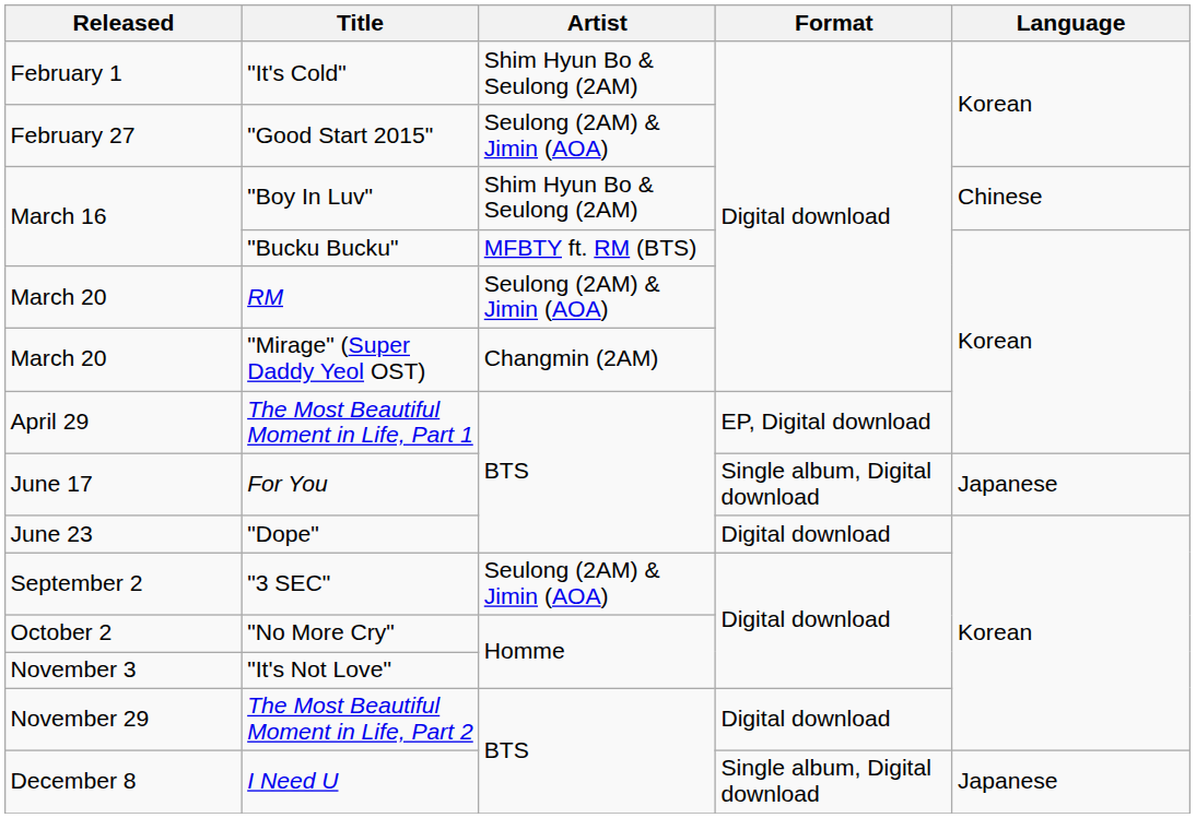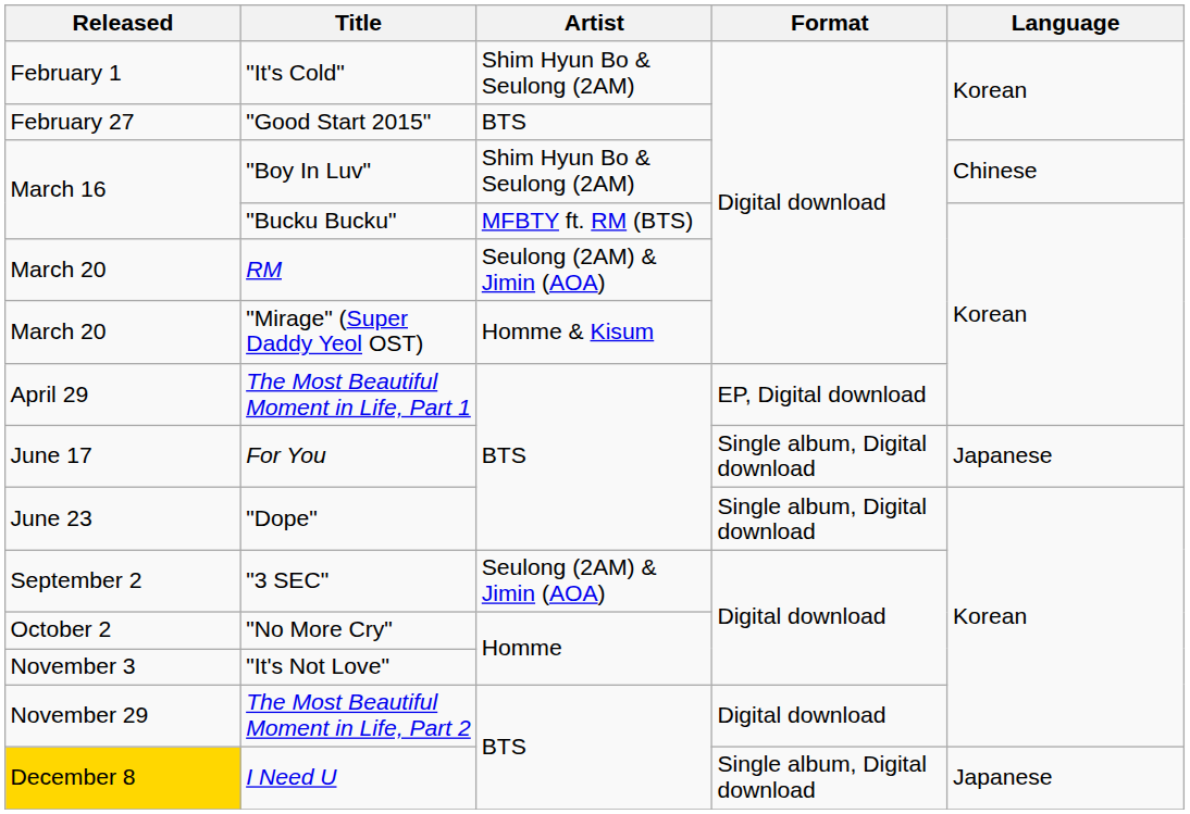 <table class="wikitable sortable" align="left center" style="width:65%;">
 <tr>
 <th style="width:20%;">Released</th>
 <th style="width:20%;">Title</th>
 <th style="width:20%;">Artist</th>
 <th style="width:20%;">Format</th>
 <th style="width:20%;">Language</th>
 </tr>
 <tr>
 <td rowspan="1">February 1</td>
 <td>"It's Cold"</td>
 <td>Shim Hyun Bo & Seulong (2AM)</td>
 <td rowspan="6">Digital download</td>
 <td rowspan="2">Korean</td>
 </tr>
 <tr>
 <td rowspan="1">February 27</td>
 <td>"Good Start 2015"</td>
-<td>Seulong (2AM) & <a href='#'>Jimin</a> (<a href='#'>AOA</a>)</td>
+<td>BTS</td>
 </tr>
 <tr>
 <td rowspan="2">March 16</td>
 <td>"Boy In Luv" </td>
 <td>Shim Hyun Bo & Seulong (2AM)</td>
 <td>Chinese</td>
 </tr>
 <tr>
 <td>"Bucku Bucku"</td>
 <td><a href='#'>MFBTY</a> ft. <a href='#'>RM</a> (BTS)</td>
 <td rowspan="4">Korean</td>
 </tr>
 <tr>
 <td>March 20</td>
 <td><em><a href='#'>RM</a></em></td>
 <td>Seulong (2AM) & <a href='#'>Jimin</a> (<a href='#'>AOA</a>)</td>
 </tr>
 <tr>
 <td>March 20</td>
 <td>"Mirage" (<a href='#'>Super Daddy Yeol</a> OST)</td>
-<td>Changmin (2AM)</td>
+<td>Homme & <a href='#'>Kisum</a></td>
 </tr>
 <tr>
 <td>April 29</td>
 <td><em><a href='#'>The Most Beautiful Moment in Life, Part 1</a></em></td>
 <td rowspan="3">BTS</td>
 <td>EP, Digital download</td>
 </tr>
 <tr>
 <td>June 17</td>
 <td><em>For You</em></td>
 <td>Single album, Digital download</td>
 <td>Japanese</td>
 </tr>
 <tr>
 <td>June 23</td>
 <td>"Dope"</td>
-<td>Digital download</td>
+<td>Single album, Digital download</td>
 <td rowspan="5">Korean</td>
 </tr>
 <tr>
 <td>September 2</td>
 <td>"3 SEC"</td>
 <td>Seulong (2AM) & <a href='#'>Jimin</a> (<a href='#'>AOA</a>)</td>
 <td rowspan="3">Digital download</td>
 </tr>
 <tr>
 <td>October 2</td>
 <td>"No More Cry"</td>
 <td rowspan="2">Homme</td>
 </tr>
 <tr>
 <td>November 3</td>
 <td>"It's Not Love"</td>
 </tr>
 <tr>
 <td>November 29</td>
 <td><em><a href='#'>The Most Beautiful Moment in Life, Part 2</a></em></td>
 <td rowspan="2">BTS</td>
 <td>Digital download</td>
 </tr>
 <tr>
-<td>December 8</td>
+<td style="background: gold;">December 8</td>
 <td><em><a href='#'>I Need U</a></em> </td>
 <td>Single album, Digital download</td>
 <td>Japanese</td>
 </tr>
 <tr>
 </tr>
 </table>
